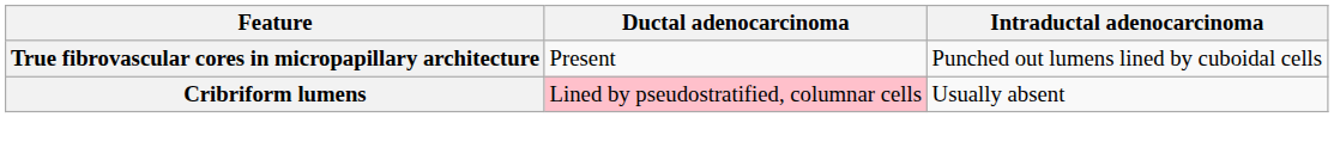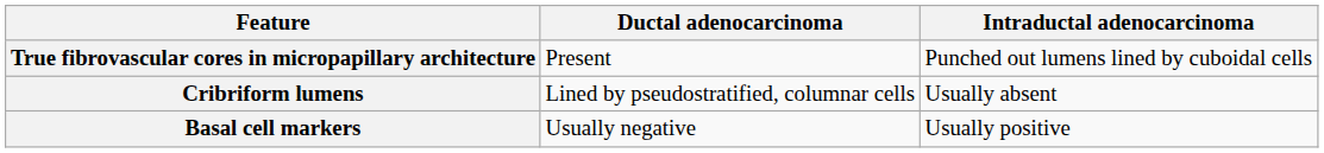 <table class="wikitable" align="center">
 <tr>
 <th>Feature</th>
 <th>Ductal adenocarcinoma</th>
 <th>Intraductal adenocarcinoma</th>
 </tr>
 <tr>
 <th>True fibrovascular cores in micropapillary architecture</th>
 <td>Present</td>
 <td>Punched out lumens lined by cuboidal cells</td>
 </tr>
 <tr>
 <th>Cribriform lumens</th>
-<td style="background: pink;">Lined by pseudostratified, columnar cells</td>
+<td>Lined by pseudostratified, columnar cells</td>
 <td>Usually absent</td>
 </tr>
+<tr>
+<th>Basal cell markers</th>
+<td>Usually negative</td>
+<td>Usually positive</td>
+</tr>
 </table>
